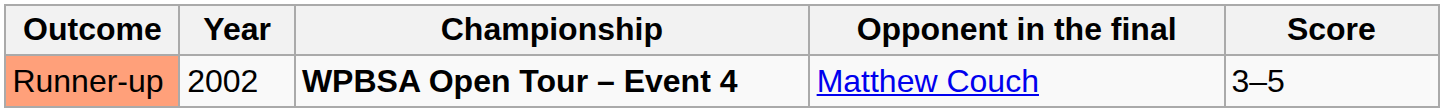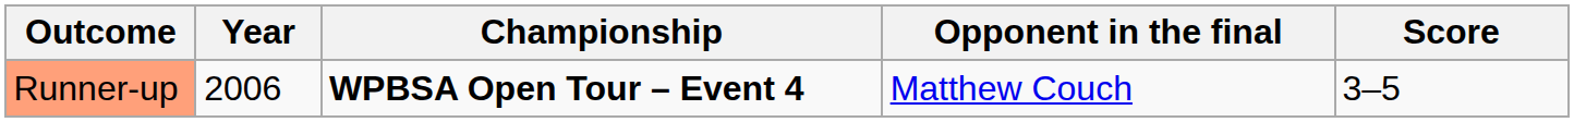 <table class="sortable wikitable">
 <tr>
 <th width="80">Outcome</th>
 <th width="50">Year</th>
 <th width="250">Championship</th>
 <th width="200">Opponent in the final</th>
 <th width="100">Score</th>
 </tr>
 <tr>
 <td style="background:#ffa07a;">Runner-up</td>
-<td>2002</td>
+<td>2006</td>
 <td><strong>WPBSA Open Tour – Event 4</strong></td>
 <td> <a href='#'>Matthew Couch</a></td>
 <td>3–5</td>
 </tr>
 </table>
